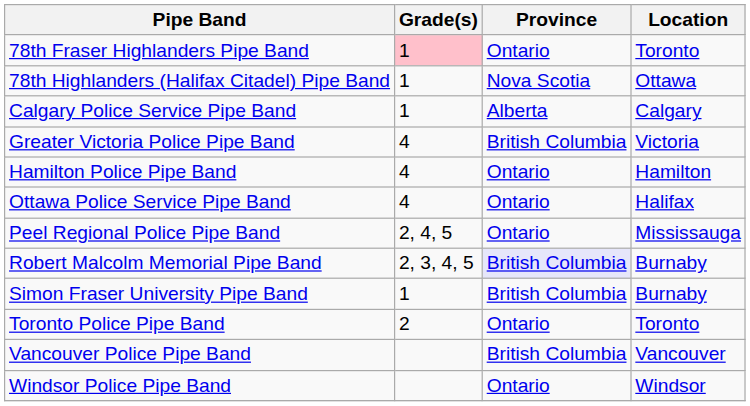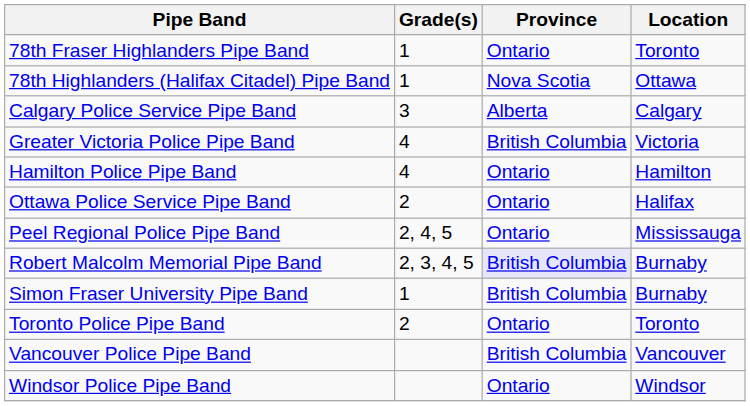 <table class="wikitable sortable">
 <tr>
 <th>Pipe Band</th>
 <th>Grade(s)</th>
 <th>Province</th>
 <th>Location</th>
 </tr>
 <tr>
 <td><a href='#'>78th Fraser Highlanders Pipe Band</a></td>
-<td style="background: pink;">1</td>
+<td>1</td>
 <td><a href='#'>Ontario</a></td>
 <td><a href='#'>Toronto</a></td>
 </tr>
 <tr>
 <td><a href='#'>78th Highlanders (Halifax Citadel) Pipe Band</a></td>
 <td>1</td>
 <td><a href='#'>Nova Scotia</a></td>
 <td><a href='#'>Ottawa</a></td>
 </tr>
 <tr>
 <td><a href='#'>Calgary Police Service Pipe Band</a></td>
-<td>1</td>
+<td>3</td>
 <td><a href='#'>Alberta</a></td>
 <td><a href='#'>Calgary</a></td>
 </tr>
 <tr>
 <td><a href='#'>Greater Victoria Police Pipe Band</a></td>
 <td>4</td>
 <td><a href='#'>British Columbia</a></td>
 <td><a href='#'>Victoria</a></td>
 </tr>
 <tr>
 <td><a href='#'>Hamilton Police Pipe Band</a></td>
 <td>4</td>
 <td><a href='#'>Ontario</a></td>
 <td><a href='#'>Hamilton</a></td>
 </tr>
 <tr>
 <td><a href='#'>Ottawa Police Service Pipe Band</a></td>
-<td>4</td>
+<td>2</td>
 <td><a href='#'>Ontario</a></td>
 <td><a href='#'>Halifax</a></td>
 </tr>
 <tr>
 <td><a href='#'>Peel Regional Police Pipe Band</a></td>
 <td>2, 4, 5</td>
 <td><a href='#'>Ontario</a></td>
 <td><a href='#'>Mississauga</a></td>
 </tr>
 <tr>
 <td><a href='#'>Robert Malcolm Memorial Pipe Band</a></td>
 <td>2, 3, 4, 5</td>
 <td style="background: lavender;"><a href='#'>British Columbia</a></td>
 <td><a href='#'>Burnaby</a></td>
 </tr>
 <tr>
 <td><a href='#'>Simon Fraser University Pipe Band</a></td>
 <td>1</td>
 <td><a href='#'>British Columbia</a></td>
 <td><a href='#'>Burnaby</a></td>
 </tr>
 <tr>
 <td><a href='#'>Toronto Police Pipe Band</a></td>
 <td>2</td>
 <td><a href='#'>Ontario</a></td>
 <td><a href='#'>Toronto</a></td>
 </tr>
 <tr>
 <td><a href='#'>Vancouver Police Pipe Band</a></td>
 <td></td>
 <td><a href='#'>British Columbia</a></td>
 <td><a href='#'>Vancouver</a></td>
 </tr>
 <tr>
 <td><a href='#'>Windsor Police Pipe Band</a></td>
 <td></td>
 <td><a href='#'>Ontario</a></td>
 <td><a href='#'>Windsor</a></td>
 </tr>
 <tr>
 </tr>
 </table>
